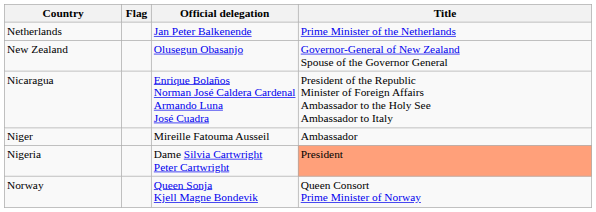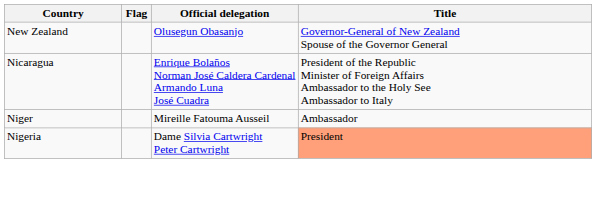 <table class="wikitable">
 <tr>
 <th style="width:20%;">Country</th>
 <th>Flag</th>
 <th style="width:25%;">Official delegation</th>
 <th style="width:50%;">Title</th>
-</tr>
-<tr valign="top">
-<td>Netherlands</td>
-<td></td>
-<td><a href='#'>Jan Peter Balkenende</a></td>
-<td><a href='#'>Prime Minister of the Netherlands</a></td>
 </tr>
 <tr valign="top">
 <td>New Zealand</td>
 <td></td>
 <td><a href='#'>Olusegun Obasanjo</a></td>
 <td><a href='#'>Governor-General of New Zealand</a><br>Spouse of the Governor General</td>
 </tr>
 <tr valign="top">
 <td>Nicaragua</td>
 <td></td>
 <td><a href='#'>Enrique Bolaños</a><br><a href='#'>Norman José Caldera Cardenal</a><br><a href='#'>Armando Luna</a><br><a href='#'>José Cuadra</a></td>
 <td>President of the Republic<br>Minister of Foreign Affairs<br>Ambassador to the Holy See<br>Ambassador to Italy</td>
 </tr>
 <tr valign="top">
 <td>Niger</td>
 <td></td>
 <td>Mireille Fatouma Ausseil</td>
 <td>Ambassador</td>
 </tr>
 <tr valign="top">
 <td>Nigeria</td>
 <td></td>
 <td>Dame <a href='#'>Silvia Cartwright</a><br><a href='#'>Peter Cartwright</a></td>
 <td style="background: lightsalmon;">President</td>
 </tr>
-<tr valign="top">
-<td>Norway</td>
-<td></td>
-<td><a href='#'>Queen Sonja</a><br><a href='#'>Kjell Magne Bondevik</a></td>
-<td>Queen Consort<br><a href='#'>Prime Minister of Norway</a></td>
-</tr>
 </table>
